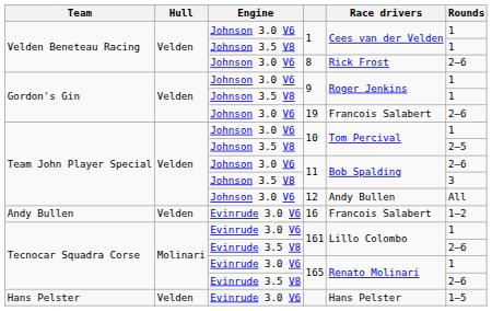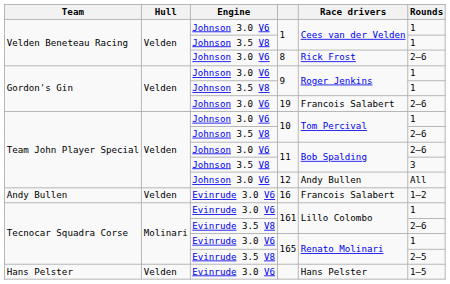 <table class="wikitable" style="font-size: 85%;">
 <tr>
 <th>Team</th>
 <th>Hull</th>
 <th>Engine</th>
 <th></th>
 <th>Race drivers</th>
 <th>Rounds</th>
 </tr>
 <tr>
 <td rowspan=3> Velden Beneteau Racing</td>
 <td rowspan=3>Velden</td>
 <td><a href='#'>Johnson</a> 3.0 <a href='#'>V6</a></td>
 <td rowspan=2>1</td>
 <td rowspan=2> <a href='#'>Cees van der Velden</a></td>
 <td>1</td>
 </tr>
 <tr>
 <td><a href='#'>Johnson</a> 3.5 <a href='#'>V8</a></td>
 <td>1</td>
 </tr>
 <tr>
 <td><a href='#'>Johnson</a> 3.0 <a href='#'>V6</a></td>
 <td>8</td>
 <td> <a href='#'>Rick Frost</a></td>
 <td>2–6</td>
 </tr>
 <tr>
 <td rowspan=3> Gordon's Gin</td>
 <td rowspan=3>Velden</td>
 <td><a href='#'>Johnson</a> 3.0 <a href='#'>V6</a></td>
 <td rowspan=2>9</td>
 <td rowspan=2> <a href='#'>Roger Jenkins</a></td>
 <td>1</td>
 </tr>
 <tr>
 <td><a href='#'>Johnson</a> 3.5 <a href='#'>V8</a></td>
 <td>1</td>
 </tr>
 <tr>
 <td><a href='#'>Johnson</a> 3.0 <a href='#'>V6</a></td>
 <td>19</td>
 <td> Francois Salabert</td>
 <td>2–6</td>
 </tr>
 <tr>
 <td rowspan=5> Team John Player Special</td>
 <td rowspan=5>Velden</td>
 <td><a href='#'>Johnson</a> 3.0 <a href='#'>V6</a></td>
 <td rowspan=2>10</td>
 <td rowspan=2> <a href='#'>Tom Percival</a></td>
 <td>1</td>
 </tr>
 <tr>
 <td><a href='#'>Johnson</a> 3.5 <a href='#'>V8</a></td>
-<td>2–5</td>
+<td>2–6</td>
 </tr>
 <tr>
 <td><a href='#'>Johnson</a> 3.0 <a href='#'>V6</a></td>
 <td rowspan=2>11</td>
 <td rowspan=2> <a href='#'>Bob Spalding</a></td>
 <td>2–6</td>
 </tr>
 <tr>
 <td><a href='#'>Johnson</a> 3.5 <a href='#'>V8</a></td>
 <td>3</td>
 </tr>
 <tr>
 <td><a href='#'>Johnson</a> 3.0 <a href='#'>V6</a></td>
 <td>12</td>
 <td> Andy Bullen</td>
 <td>All</td>
 </tr>
 <tr>
 <td> Andy Bullen</td>
 <td>Velden</td>
 <td><a href='#'>Evinrude</a> 3.0 <a href='#'>V6</a></td>
 <td>16</td>
 <td> Francois Salabert</td>
 <td>1–2</td>
 </tr>
 <tr>
 <td rowspan=4> Tecnocar Squadra Corse</td>
 <td rowspan=4>Molinari</td>
 <td><a href='#'>Evinrude</a> 3.0 <a href='#'>V6</a></td>
 <td rowspan=2>161</td>
 <td rowspan=2> Lillo Colombo</td>
 <td>1</td>
 </tr>
 <tr>
 <td><a href='#'>Evinrude</a> 3.5 <a href='#'>V8</a></td>
 <td>2–6</td>
 </tr>
 <tr>
 <td><a href='#'>Evinrude</a> 3.0 <a href='#'>V6</a></td>
 <td rowspan=2>165</td>
 <td rowspan=2> <a href='#'>Renato Molinari</a></td>
 <td>1</td>
 </tr>
 <tr>
 <td><a href='#'>Evinrude</a> 3.5 <a href='#'>V8</a></td>
-<td>2–6</td>
+<td>2–5</td>
 </tr>
 <tr>
 <td> Hans Pelster</td>
 <td>Velden</td>
 <td><a href='#'>Evinrude</a> 3.0 <a href='#'>V6</a></td>
 <td></td>
 <td> Hans Pelster</td>
 <td>1–5</td>
 </tr>
 </table>
